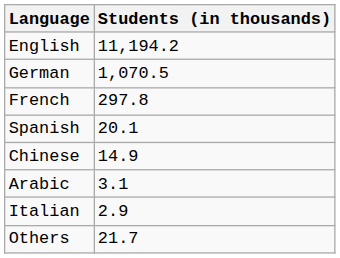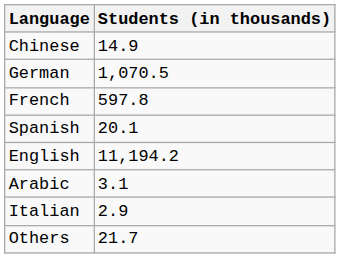 <table class="wikitable">
 <tr>
 <th>Language</th>
 <th>Students (in thousands)</th>
 </tr>
 <tr>
-<td>English</td>
-<td>11,194.2</td>
+<td>Chinese</td>
+<td>14.9</td>
 </tr>
 <tr>
 <td>German</td>
 <td>1,070.5</td>
 </tr>
 <tr>
 <td>French</td>
-<td>297.8</td>
+<td>597.8</td>
 </tr>
 <tr>
 <td>Spanish</td>
 <td>20.1</td>
 </tr>
 <tr>
-<td>Chinese</td>
-<td>14.9</td>
+<td>English</td>
+<td>11,194.2</td>
 </tr>
 <tr>
 <td>Arabic</td>
 <td>3.1</td>
 </tr>
 <tr>
 <td>Italian</td>
 <td>2.9</td>
 </tr>
 <tr>
 <td>Others</td>
 <td>21.7</td>
 </tr>
 </table>
